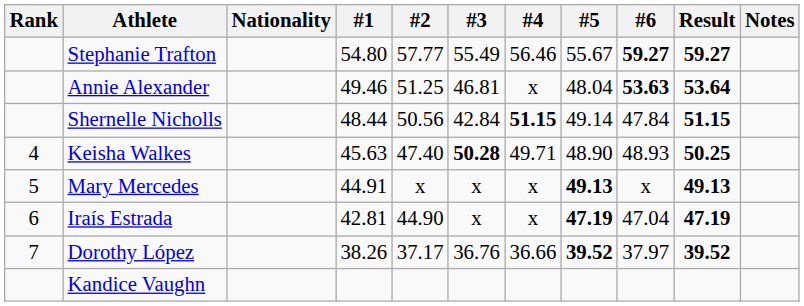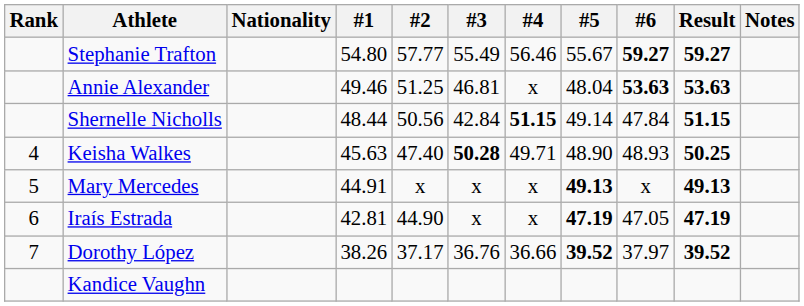 <table class="wikitable sortable" style="text-align:center">
 <tr>
 <th>Rank</th>
 <th>Athlete</th>
 <th>Nationality</th>
 <th>#1</th>
 <th>#2</th>
 <th>#3</th>
 <th>#4</th>
 <th>#5</th>
 <th>#6</th>
 <th>Result</th>
 <th>Notes</th>
 </tr>
 <tr>
 <td></td>
 <td align="left"><a href='#'>Stephanie Trafton</a></td>
 <td align=left></td>
 <td>54.80</td>
 <td>57.77</td>
 <td>55.49</td>
 <td>56.46</td>
 <td>55.67</td>
 <td><strong>59.27</strong></td>
 <td><strong>59.27</strong></td>
 <td></td>
 </tr>
 <tr>
 <td></td>
 <td align="left"><a href='#'>Annie Alexander</a></td>
 <td align=left></td>
 <td>49.46</td>
 <td>51.25</td>
 <td>46.81</td>
 <td>x</td>
 <td>48.04</td>
 <td><strong>53.63</strong></td>
-<td><strong>53.64</strong></td>
+<td><strong>53.63</strong></td>
 <td></td>
 </tr>
 <tr>
 <td></td>
 <td align="left"><a href='#'>Shernelle Nicholls</a></td>
 <td align=left></td>
 <td>48.44</td>
 <td>50.56</td>
 <td>42.84</td>
 <td><strong>51.15</strong></td>
 <td>49.14</td>
 <td>47.84</td>
 <td><strong>51.15</strong></td>
 <td></td>
 </tr>
 <tr>
 <td>4</td>
 <td align="left"><a href='#'>Keisha Walkes</a></td>
 <td align=left></td>
 <td>45.63</td>
 <td>47.40</td>
 <td><strong>50.28</strong></td>
 <td>49.71</td>
 <td>48.90</td>
 <td>48.93</td>
 <td><strong>50.25</strong></td>
 <td></td>
 </tr>
 <tr>
 <td>5</td>
 <td align="left"><a href='#'>Mary Mercedes</a></td>
 <td align=left></td>
 <td>44.91</td>
 <td>x</td>
 <td>x</td>
 <td>x</td>
 <td><strong>49.13</strong></td>
 <td>x</td>
 <td><strong>49.13</strong></td>
 <td></td>
 </tr>
 <tr>
 <td>6</td>
 <td align="left"><a href='#'>Iraís Estrada</a></td>
 <td align=left></td>
 <td>42.81</td>
 <td>44.90</td>
 <td>x</td>
 <td>x</td>
 <td><strong>47.19</strong></td>
-<td>47.04</td>
+<td>47.05</td>
 <td><strong>47.19</strong></td>
 <td></td>
 </tr>
 <tr>
 <td>7</td>
 <td align="left"><a href='#'>Dorothy López</a></td>
 <td align=left></td>
 <td>38.26</td>
 <td>37.17</td>
 <td>36.76</td>
 <td>36.66</td>
 <td><strong>39.52</strong></td>
 <td>37.97</td>
 <td><strong>39.52</strong></td>
 <td></td>
 </tr>
 <tr>
 <td></td>
 <td align="left"><a href='#'>Kandice Vaughn</a></td>
 <td align=left></td>
 <td></td>
 <td></td>
 <td></td>
 <td></td>
 <td></td>
 <td></td>
 <td><strong></strong></td>
 <td></td>
 </tr>
 </table>
